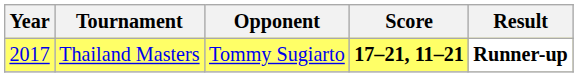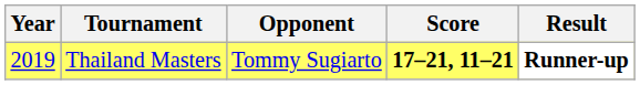 <table class="sortable wikitable" style="font-size: 90%;">
 <tr>
 <th>Year</th>
 <th>Tournament</th>
 <th>Opponent</th>
 <th>Score</th>
 <th>Result</th>
 </tr>
 <tr style="background:#FFFF67">
-<td align="center"><a href='#'>2017</a></td>
+<td align="center"><a href='#'>2019</a></td>
 <td align="left"><a href='#'>Thailand Masters</a></td>
 <td align="left"> <a href='#'>Tommy Sugiarto</a></td>
 <td align="left"><strong>17–21, 11–21</strong></td>
 <td style="text-align:left; background:white"> <strong>Runner-up</strong></td>
 </tr>
 </table>
